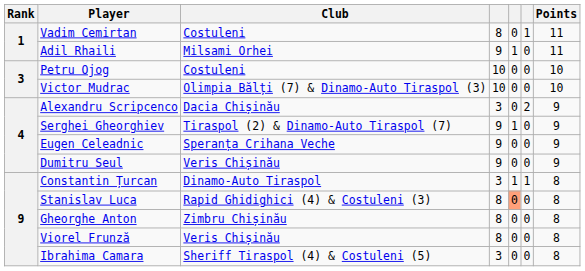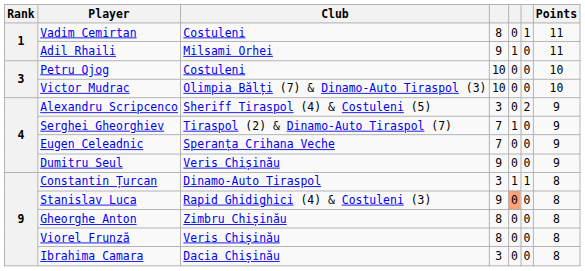 <table class="wikitable">
 <tr>
 <th>Rank</th>
 <th>Player</th>
 <th>Club</th>
 <th></th>
 <th> </th>
 <th></th>
 <th>Points</th>
 </tr>
 <tr>
 <th rowspan=2 align=center>1</th>
 <td> <a href='#'>Vadim Cemirtan</a></td>
 <td><a href='#'>Costuleni</a></td>
 <td align=center>8</td>
 <td align=center>0</td>
 <td align=center>1</td>
 <td align=center>11</td>
 </tr>
 <tr>
 <td> <a href='#'>Adil Rhaili</a></td>
 <td><a href='#'>Milsami Orhei</a></td>
 <td align=center>9</td>
 <td align=center>1</td>
 <td align=center>0</td>
 <td align=center>11</td>
 </tr>
 <tr>
 <th rowspan=2 align=center>3</th>
 <td> <a href='#'>Petru Ojog</a></td>
 <td><a href='#'>Costuleni</a></td>
 <td align=center>10</td>
 <td align=center>0</td>
 <td align=center>0</td>
 <td align=center>10</td>
 </tr>
 <tr>
 <td> <a href='#'>Victor Mudrac</a></td>
 <td><a href='#'>Olimpia Bălți</a> (7) & <a href='#'>Dinamo-Auto Tiraspol</a> (3)</td>
 <td align=center>10</td>
 <td align=center>0</td>
 <td align=center>0</td>
 <td align=center>10</td>
 </tr>
 <tr>
 <th rowspan=4 align=center>4</th>
 <td> <a href='#'>Alexandru Scripcenco</a></td>
-<td><a href='#'>Dacia Chișinău</a></td>
+<td><a href='#'>Sheriff Tiraspol</a> (4) & <a href='#'>Costuleni</a> (5)</td>
 <td align=center>3</td>
 <td align=center>0</td>
 <td align=center>2</td>
 <td align=center>9</td>
 </tr>
 <tr>
 <td> <a href='#'>Serghei Gheorghiev</a></td>
 <td><a href='#'>Tiraspol</a> (2) & <a href='#'>Dinamo-Auto Tiraspol</a> (7)</td>
-<td align=center>9</td>
+<td align=center>7</td>
 <td align=center>1</td>
 <td align=center>0</td>
 <td align=center>9</td>
 </tr>
 <tr>
 <td> <a href='#'>Eugen Celeadnic</a></td>
 <td><a href='#'>Speranța Crihana Veche</a></td>
-<td align=center>9</td>
+<td align=center>7</td>
 <td align=center>0</td>
 <td align=center>0</td>
 <td align=center>9</td>
 </tr>
 <tr>
 <td> <a href='#'>Dumitru Seul</a></td>
 <td><a href='#'>Veris Chișinău</a></td>
 <td align=center>9</td>
 <td align=center>0</td>
 <td align=center>0</td>
 <td align=center>9</td>
 </tr>
 <tr>
 <th rowspan=5 align=center>9</th>
 <td> <a href='#'>Constantin Țurcan</a></td>
 <td><a href='#'>Dinamo-Auto Tiraspol</a></td>
 <td align=center>3</td>
 <td align=center>1</td>
 <td align=center>1</td>
 <td align=center>8</td>
 </tr>
 <tr>
 <td> <a href='#'>Stanislav Luca</a></td>
 <td><a href='#'>Rapid Ghidighici</a> (4) & <a href='#'>Costuleni</a> (3)</td>
-<td align=center>8</td>
+<td align=center>9</td>
 <td align=center style="background: lightsalmon;">0</td>
 <td align=center>0</td>
 <td align=center>8</td>
 </tr>
 <tr>
 <td> <a href='#'>Gheorghe Anton</a></td>
 <td><a href='#'>Zimbru Chișinău</a></td>
 <td align=center>8</td>
 <td align=center>0</td>
 <td align=center>0</td>
 <td align=center>8</td>
 </tr>
 <tr>
 <td> <a href='#'>Viorel Frunză</a></td>
 <td><a href='#'>Veris Chișinău</a></td>
 <td align=center>8</td>
 <td align=center>0</td>
 <td align=center>0</td>
 <td align=center>8</td>
 </tr>
 <tr>
 <td> <a href='#'>Ibrahima Camara</a></td>
-<td><a href='#'>Sheriff Tiraspol</a> (4) & <a href='#'>Costuleni</a> (5)</td>
+<td><a href='#'>Dacia Chișinău</a></td>
 <td align=center>3</td>
 <td align=center>0</td>
 <td align=center>0</td>
 <td align=center>8</td>
 </tr>
 </table>
